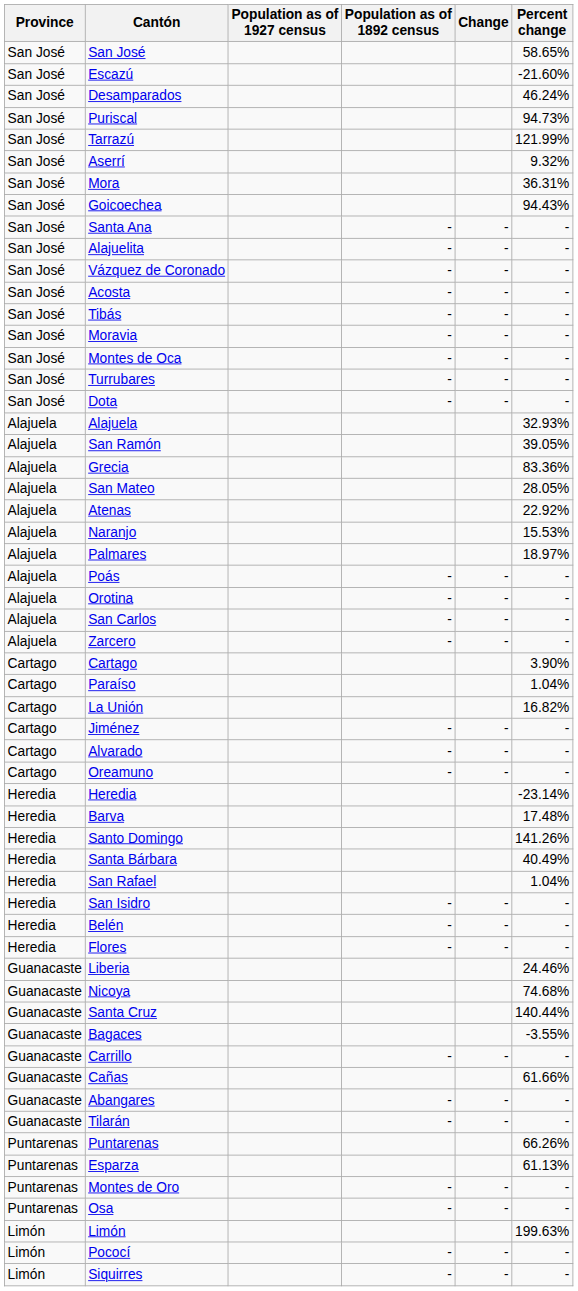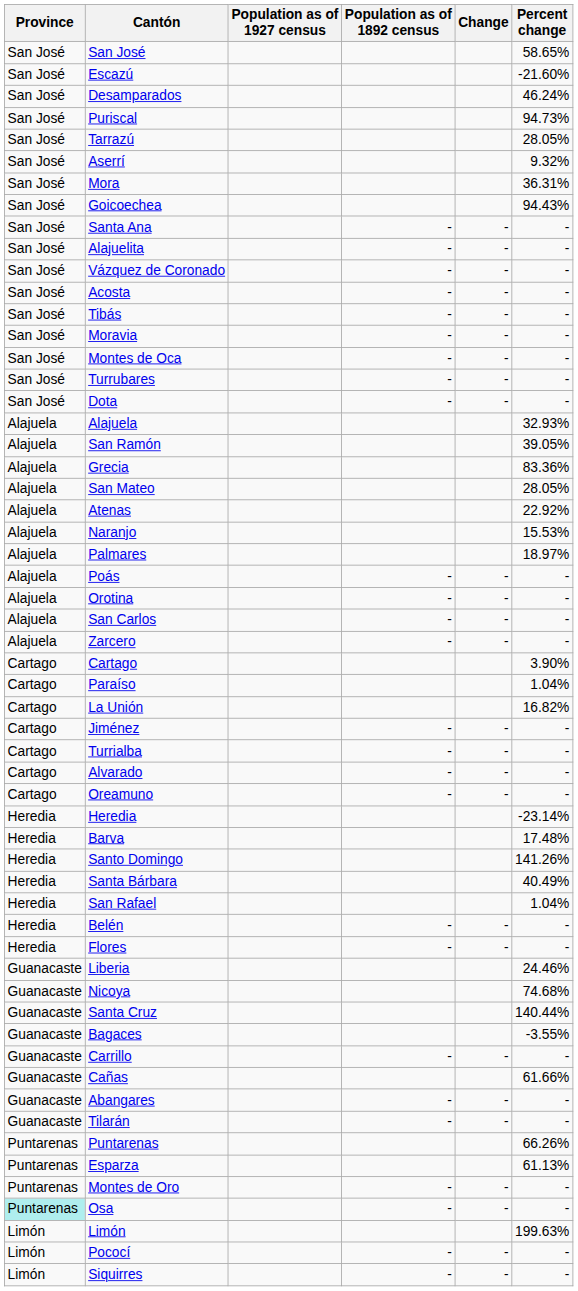 <table class="wikitable sortable" style="text-align: right;">
 <tr>
 <th>Province</th>
 <th>Cantón</th>
 <th>Population as of<br>1927 census</th>
 <th>Population as of<br>1892 census</th>
 <th>Change</th>
 <th>Percent<br>change</th>
 </tr>
 <tr>
 <td style="text-align: left;">San José</td>
 <td style="text-align: left;"><a href='#'>San José</a></td>
 <td></td>
 <td></td>
 <td> </td>
 <td>58.65% </td>
 </tr>
 <tr>
 <td style="text-align: left;">San José</td>
 <td style="text-align: left;"><a href='#'>Escazú</a></td>
 <td></td>
 <td></td>
 <td> </td>
 <td>-21.60% </td>
 </tr>
 <tr>
 <td style="text-align: left;">San José</td>
 <td style="text-align: left;"><a href='#'>Desamparados</a></td>
 <td></td>
 <td></td>
 <td> </td>
 <td>46.24% </td>
 </tr>
 <tr>
 <td style="text-align: left;">San José</td>
 <td style="text-align: left;"><a href='#'>Puriscal</a></td>
 <td></td>
 <td></td>
 <td> </td>
 <td>94.73% </td>
 </tr>
 <tr>
 <td style="text-align: left;">San José</td>
 <td style="text-align: left;"><a href='#'>Tarrazú</a></td>
 <td></td>
 <td></td>
 <td> </td>
-<td>121.99% </td>
+<td>28.05% </td>
 </tr>
 <tr>
 <td style="text-align: left;">San José</td>
 <td style="text-align: left;"><a href='#'>Aserrí</a></td>
 <td></td>
 <td></td>
 <td> </td>
 <td>9.32% </td>
 </tr>
 <tr>
 <td style="text-align: left;">San José</td>
 <td style="text-align: left;"><a href='#'>Mora</a></td>
 <td></td>
 <td></td>
 <td> </td>
 <td>36.31% </td>
 </tr>
 <tr>
 <td style="text-align: left;">San José</td>
 <td style="text-align: left;"><a href='#'>Goicoechea</a></td>
 <td></td>
 <td></td>
 <td> </td>
 <td>94.43% </td>
 </tr>
 <tr>
 <td style="text-align: left;">San José</td>
 <td style="text-align: left;"><a href='#'>Santa Ana</a></td>
 <td></td>
 <td>-</td>
 <td>-</td>
 <td>-</td>
 </tr>
 <tr>
 <td style="text-align: left;">San José</td>
 <td style="text-align: left;"><a href='#'>Alajuelita</a></td>
 <td></td>
 <td>-</td>
 <td>-</td>
 <td>-</td>
 </tr>
 <tr>
 <td style="text-align: left;">San José</td>
 <td style="text-align: left;"><a href='#'>Vázquez de Coronado</a></td>
 <td></td>
 <td>-</td>
 <td>-</td>
 <td>-</td>
 </tr>
 <tr>
 <td style="text-align: left;">San José</td>
 <td style="text-align: left;"><a href='#'>Acosta</a></td>
 <td></td>
 <td>-</td>
 <td>-</td>
 <td>-</td>
 </tr>
 <tr>
 <td style="text-align: left;">San José</td>
 <td style="text-align: left;"><a href='#'>Tibás</a></td>
 <td></td>
 <td>-</td>
 <td>-</td>
 <td>-</td>
 </tr>
 <tr>
 <td style="text-align: left;">San José</td>
 <td style="text-align: left;"><a href='#'>Moravia</a></td>
 <td></td>
 <td>-</td>
 <td>-</td>
 <td>-</td>
 </tr>
 <tr>
 <td style="text-align: left;">San José</td>
 <td style="text-align: left;"><a href='#'>Montes de Oca</a></td>
 <td></td>
 <td>-</td>
 <td>-</td>
 <td>-</td>
 </tr>
 <tr>
 <td style="text-align: left;">San José</td>
 <td style="text-align: left;"><a href='#'>Turrubares</a></td>
 <td></td>
 <td>-</td>
 <td>-</td>
 <td>-</td>
 </tr>
 <tr>
 <td style="text-align: left;">San José</td>
 <td style="text-align: left;"><a href='#'>Dota</a></td>
 <td></td>
 <td>-</td>
 <td>-</td>
 <td>-</td>
 </tr>
 <tr>
 <td style="text-align: left;">Alajuela</td>
 <td style="text-align: left;"><a href='#'>Alajuela</a></td>
 <td></td>
 <td></td>
 <td> </td>
 <td>32.93% </td>
 </tr>
 <tr>
 <td style="text-align: left;">Alajuela</td>
 <td style="text-align: left;"><a href='#'>San Ramón</a></td>
 <td></td>
 <td></td>
 <td> </td>
 <td>39.05% </td>
 </tr>
 <tr>
 <td style="text-align: left;">Alajuela</td>
 <td style="text-align: left;"><a href='#'>Grecia</a></td>
 <td></td>
 <td></td>
 <td> </td>
 <td>83.36% </td>
 </tr>
 <tr>
 <td style="text-align: left;">Alajuela</td>
 <td style="text-align: left;"><a href='#'>San Mateo</a></td>
 <td></td>
 <td></td>
 <td> </td>
 <td>28.05% </td>
 </tr>
 <tr>
 <td style="text-align: left;">Alajuela</td>
 <td style="text-align: left;"><a href='#'>Atenas</a></td>
 <td></td>
 <td></td>
 <td> </td>
 <td>22.92% </td>
 </tr>
 <tr>
 <td style="text-align: left;">Alajuela</td>
 <td style="text-align: left;"><a href='#'>Naranjo</a></td>
 <td></td>
 <td></td>
 <td> </td>
 <td>15.53% </td>
 </tr>
 <tr>
 <td style="text-align: left;">Alajuela</td>
 <td style="text-align: left;"><a href='#'>Palmares</a></td>
 <td></td>
 <td></td>
 <td> </td>
 <td>18.97% </td>
 </tr>
 <tr>
 <td style="text-align: left;">Alajuela</td>
 <td style="text-align: left;"><a href='#'>Poás</a></td>
 <td></td>
 <td>-</td>
 <td>-</td>
 <td>-</td>
 </tr>
 <tr>
 <td style="text-align: left;">Alajuela</td>
 <td style="text-align: left;"><a href='#'>Orotina</a></td>
 <td></td>
 <td>-</td>
 <td>-</td>
 <td>-</td>
 </tr>
 <tr>
 <td style="text-align: left;">Alajuela</td>
 <td style="text-align: left;"><a href='#'>San Carlos</a></td>
 <td></td>
 <td>-</td>
 <td>-</td>
 <td>-</td>
 </tr>
 <tr>
 <td style="text-align: left;">Alajuela</td>
 <td style="text-align: left;"><a href='#'>Zarcero</a></td>
 <td></td>
 <td>-</td>
 <td>-</td>
 <td>-</td>
 </tr>
 <tr>
 <td style="text-align: left;">Cartago</td>
 <td style="text-align: left;"><a href='#'>Cartago</a></td>
 <td></td>
 <td></td>
 <td> </td>
 <td>3.90% </td>
 </tr>
 <tr>
 <td style="text-align: left;">Cartago</td>
 <td style="text-align: left;"><a href='#'>Paraíso</a></td>
 <td></td>
 <td></td>
 <td> </td>
 <td>1.04% </td>
 </tr>
 <tr>
 <td style="text-align: left;">Cartago</td>
 <td style="text-align: left;"><a href='#'>La Unión</a></td>
 <td></td>
 <td></td>
 <td> </td>
 <td>16.82% </td>
 </tr>
 <tr>
 <td style="text-align: left;">Cartago</td>
 <td style="text-align: left;"><a href='#'>Jiménez</a></td>
 <td></td>
 <td>-</td>
 <td>-</td>
 <td>-</td>
 </tr>
 <tr>
 <td style="text-align: left;">Cartago</td>
+<td style="text-align: left;"><a href='#'>Turrialba</a></td>
+<td></td>
+<td>-</td>
+<td>-</td>
+<td>-</td>
+</tr>
+<tr>
+<td style="text-align: left;">Cartago</td>
 <td style="text-align: left;"><a href='#'>Alvarado</a></td>
 <td></td>
 <td>-</td>
 <td>-</td>
 <td>-</td>
 </tr>
 <tr>
 <td style="text-align: left;">Cartago</td>
 <td style="text-align: left;"><a href='#'>Oreamuno</a></td>
 <td></td>
 <td>-</td>
 <td>-</td>
 <td>-</td>
 </tr>
 <tr>
 <td style="text-align: left;">Heredia</td>
 <td style="text-align: left;"><a href='#'>Heredia</a></td>
 <td></td>
 <td></td>
 <td> </td>
 <td>-23.14% </td>
 </tr>
 <tr>
 <td style="text-align: left;">Heredia</td>
 <td style="text-align: left;"><a href='#'>Barva</a></td>
 <td></td>
 <td></td>
 <td> </td>
 <td>17.48% </td>
 </tr>
 <tr>
 <td style="text-align: left;">Heredia</td>
 <td style="text-align: left;"><a href='#'>Santo Domingo</a></td>
 <td></td>
 <td></td>
 <td> </td>
 <td>141.26% </td>
 </tr>
 <tr>
 <td style="text-align: left;">Heredia</td>
 <td style="text-align: left;"><a href='#'>Santa Bárbara</a></td>
 <td></td>
 <td></td>
 <td> </td>
 <td>40.49% </td>
 </tr>
 <tr>
 <td style="text-align: left;">Heredia</td>
 <td style="text-align: left;"><a href='#'>San Rafael</a></td>
 <td></td>
 <td></td>
 <td> </td>
 <td>1.04% </td>
-</tr>
-<tr>
-<td style="text-align: left;">Heredia</td>
-<td style="text-align: left;"><a href='#'>San Isidro</a></td>
-<td></td>
-<td>-</td>
-<td>-</td>
-<td>-</td>
 </tr>
 <tr>
 <td style="text-align: left;">Heredia</td>
 <td style="text-align: left;"><a href='#'>Belén</a></td>
 <td></td>
 <td>-</td>
 <td>-</td>
 <td>-</td>
 </tr>
 <tr>
 <td style="text-align: left;">Heredia</td>
 <td style="text-align: left;"><a href='#'>Flores</a></td>
 <td></td>
 <td>-</td>
 <td>-</td>
 <td>-</td>
 </tr>
 <tr>
 <td style="text-align: left;">Guanacaste</td>
 <td style="text-align: left;"><a href='#'>Liberia</a></td>
 <td></td>
 <td></td>
 <td> </td>
 <td>24.46% </td>
 </tr>
 <tr>
 <td style="text-align: left;">Guanacaste</td>
 <td style="text-align: left;"><a href='#'>Nicoya</a></td>
 <td></td>
 <td></td>
 <td> </td>
 <td>74.68% </td>
 </tr>
 <tr>
 <td style="text-align: left;">Guanacaste</td>
 <td style="text-align: left;"><a href='#'>Santa Cruz</a></td>
 <td></td>
 <td></td>
 <td> </td>
 <td>140.44% </td>
 </tr>
 <tr>
 <td style="text-align: left;">Guanacaste</td>
 <td style="text-align: left;"><a href='#'>Bagaces</a></td>
 <td></td>
 <td></td>
 <td> </td>
 <td>-3.55% </td>
 </tr>
 <tr>
 <td style="text-align: left;">Guanacaste</td>
 <td style="text-align: left;"><a href='#'>Carrillo</a></td>
 <td></td>
 <td>-</td>
 <td>-</td>
 <td>-</td>
 </tr>
 <tr>
 <td style="text-align: left;">Guanacaste</td>
 <td style="text-align: left;"><a href='#'>Cañas</a></td>
 <td></td>
 <td></td>
 <td> </td>
 <td>61.66% </td>
 </tr>
 <tr>
 <td style="text-align: left;">Guanacaste</td>
 <td style="text-align: left;"><a href='#'>Abangares</a></td>
 <td></td>
 <td>-</td>
 <td>-</td>
 <td>-</td>
 </tr>
 <tr>
 <td style="text-align: left;">Guanacaste</td>
 <td style="text-align: left;"><a href='#'>Tilarán</a></td>
 <td></td>
 <td>-</td>
 <td>-</td>
 <td>-</td>
 </tr>
 <tr>
 <td style="text-align: left;">Puntarenas</td>
 <td style="text-align: left;"><a href='#'>Puntarenas</a></td>
 <td></td>
 <td></td>
 <td> </td>
 <td>66.26% </td>
 </tr>
 <tr>
 <td style="text-align: left;">Puntarenas</td>
 <td style="text-align: left;"><a href='#'>Esparza</a></td>
 <td></td>
 <td></td>
 <td> </td>
 <td>61.13% </td>
 </tr>
 <tr>
 <td style="text-align: left;">Puntarenas</td>
 <td style="text-align: left;"><a href='#'>Montes de Oro</a></td>
 <td></td>
 <td>-</td>
 <td>-</td>
 <td>-</td>
 </tr>
 <tr>
-<td style="text-align: left;">Puntarenas</td>
+<td style="background: paleturquoise; text-align: left;">Puntarenas</td>
 <td style="text-align: left;"><a href='#'>Osa</a></td>
 <td></td>
 <td>-</td>
 <td>-</td>
 <td>-</td>
 </tr>
 <tr>
 <td style="text-align: left;">Limón</td>
 <td style="text-align: left;"><a href='#'>Limón</a></td>
 <td></td>
 <td></td>
 <td> </td>
 <td>199.63% </td>
 </tr>
 <tr>
 <td style="text-align: left;">Limón</td>
 <td style="text-align: left;"><a href='#'>Pococí</a></td>
 <td></td>
 <td>-</td>
 <td>-</td>
 <td>-</td>
 </tr>
 <tr>
 <td style="text-align: left;">Limón</td>
 <td style="text-align: left;"><a href='#'>Siquirres</a></td>
 <td></td>
 <td>-</td>
 <td>-</td>
 <td>-</td>
 </tr>
 </table>
